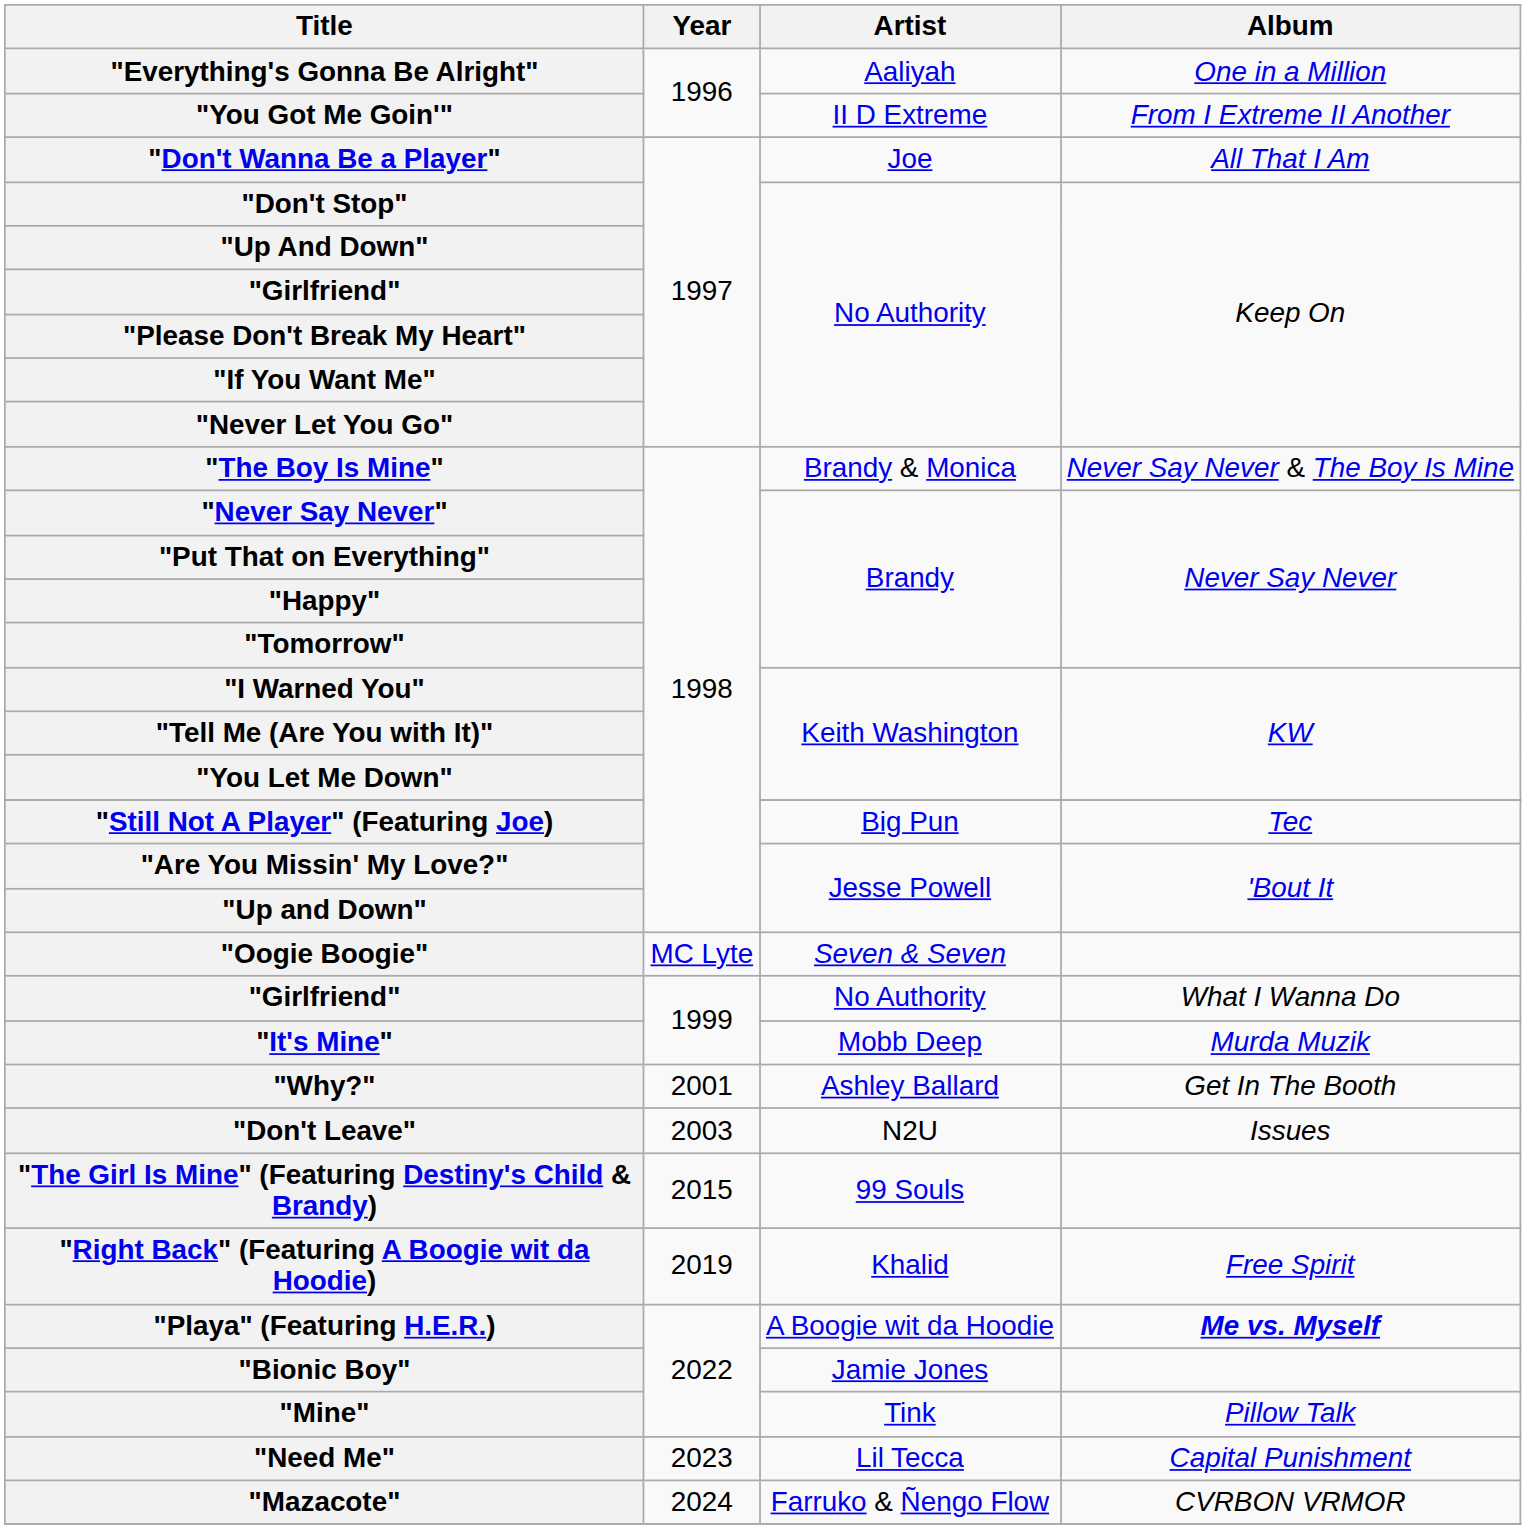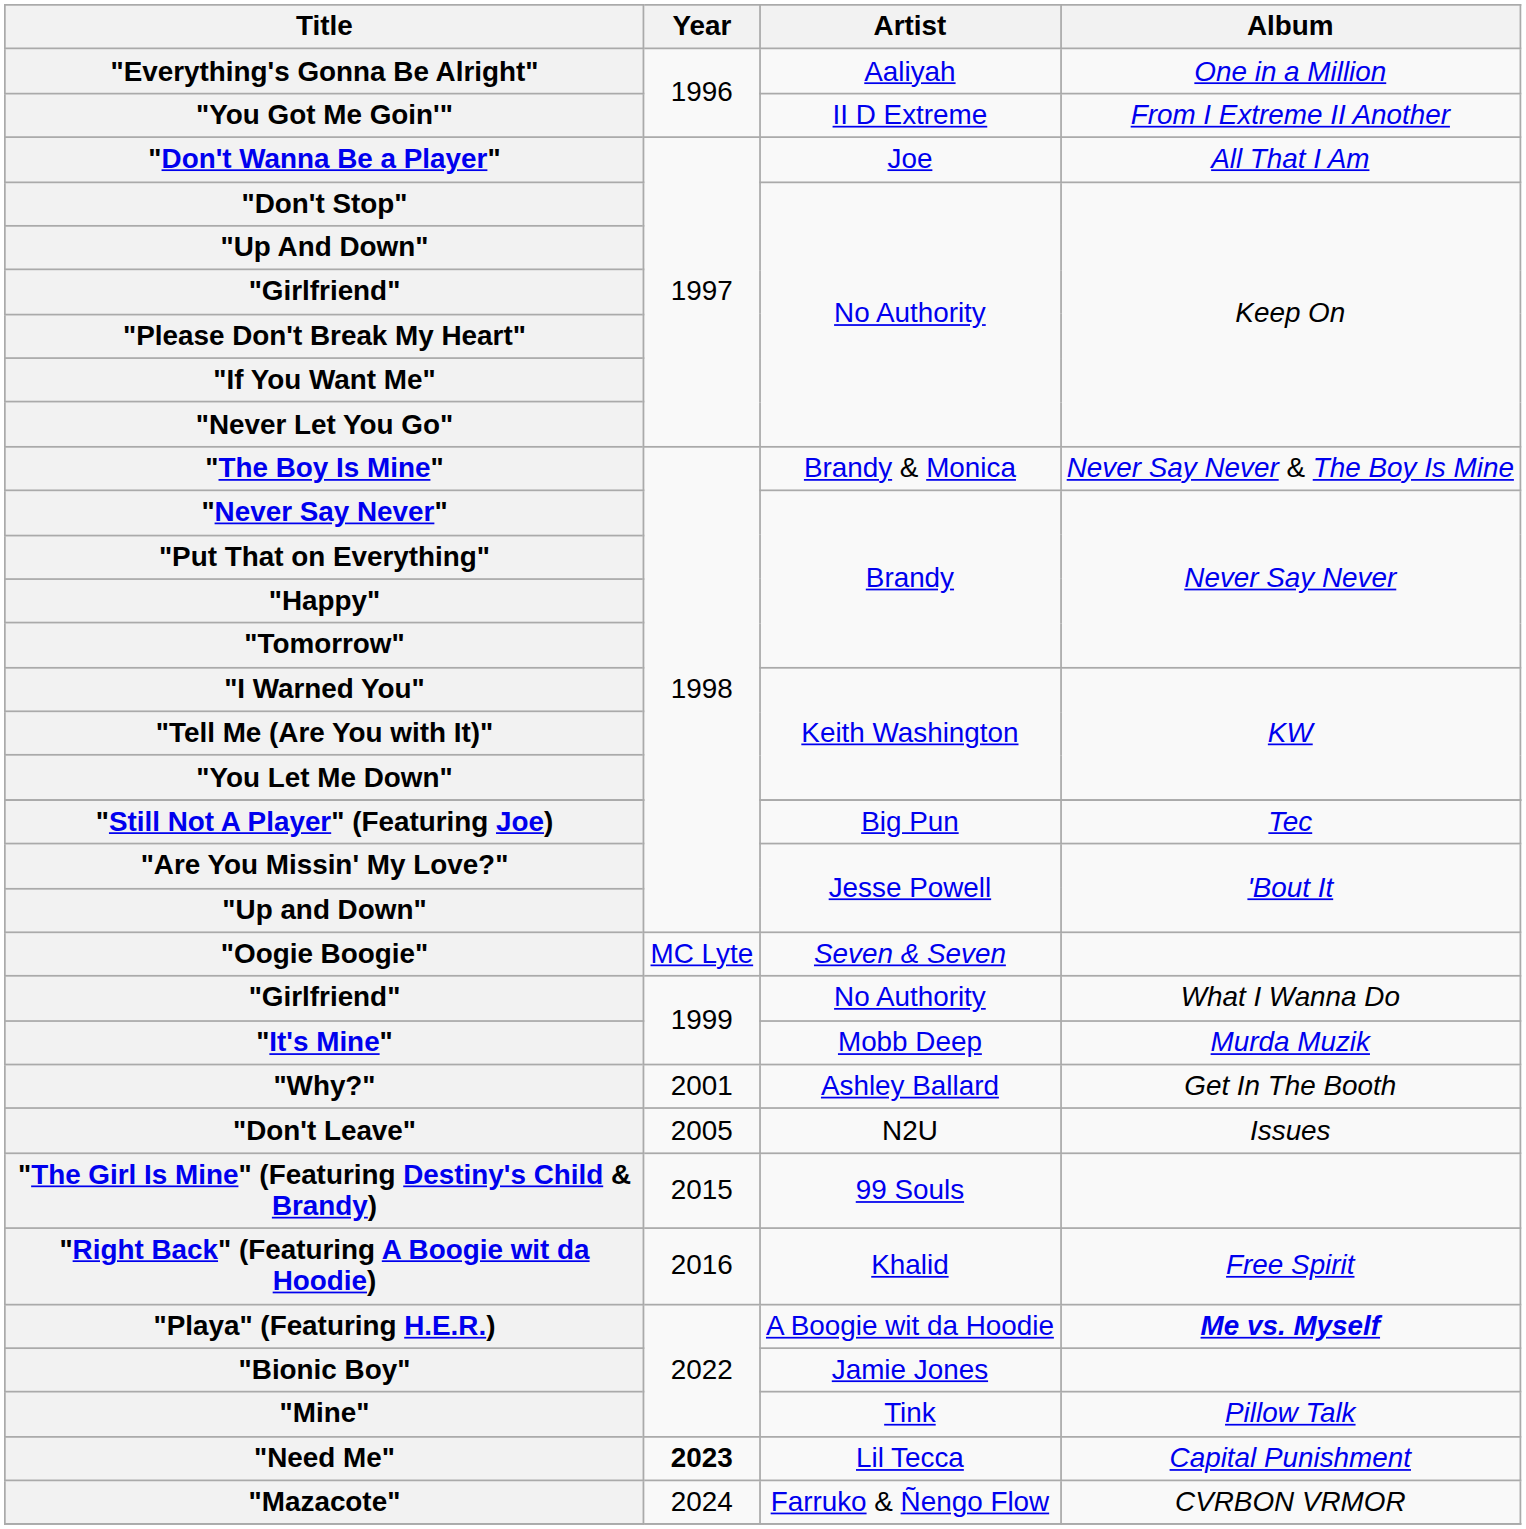 <table class="wikitable plainrowheaders" style="text-align:center;">
 <tr>
 <th scope="col" style="width:22.5em;">Title</th>
 <th scope="col">Year</th>
 <th scope="col">Artist</th>
 <th scope="col">Album</th>
 </tr>
 <tr>
 <th scope="row">"Everything's Gonna Be Alright"</th>
 <td rowspan="2">1996</td>
 <td><a href='#'>Aaliyah</a></td>
 <td><em><a href='#'>One in a Million</a></em></td>
 </tr>
 <tr>
 <th scope="row">"You Got Me Goin'"</th>
 <td><a href='#'>II D Extreme</a></td>
 <td><em><a href='#'>From I Extreme II Another</a></em></td>
 </tr>
 <tr>
 <th scope="row">"<a href='#'>Don't Wanna Be a Player</a>"</th>
 <td rowspan="7">1997</td>
 <td><a href='#'>Joe</a></td>
 <td><em><a href='#'>All That I Am</a></em></td>
 </tr>
 <tr>
 <th scope="row">"Don't Stop"</th>
 <td rowspan="6"><a href='#'>No Authority</a></td>
 <td rowspan="6"><em>Keep On</em></td>
 </tr>
 <tr>
 <th scope="row">"Up And Down"</th>
 </tr>
 <tr>
 <th scope="row">"Girlfriend"</th>
 </tr>
 <tr>
 <th scope="row">"Please Don't Break My Heart"</th>
 </tr>
 <tr>
 <th scope="row">"If You Want Me"</th>
 </tr>
 <tr>
 <th scope="row">"Never Let You Go"</th>
 </tr>
 <tr>
 <th scope="row">"<a href='#'>The Boy Is Mine</a>"</th>
 <td rowspan="12">1998</td>
 <td><a href='#'>Brandy</a> & <a href='#'>Monica</a></td>
 <td><a href='#'><em>Never Say Never</em></a> & <a href='#'><em>The Boy Is Mine</em></a></td>
 </tr>
 <tr>
 <th scope="row">"<a href='#'>Never Say Never</a>"</th>
 <td rowspan="4"><a href='#'>Brandy</a></td>
 <td rowspan="4"><em><a href='#'>Never Say Never</a></em></td>
 </tr>
 <tr>
 <th scope="row">"Put That on Everything"</th>
 </tr>
 <tr>
 <th scope="row">"Happy"</th>
 </tr>
 <tr>
 <th scope="row">"Tomorrow"</th>
 </tr>
 <tr>
 <th scope="row">"I Warned You"</th>
 <td rowspan="3"><a href='#'>Keith Washington</a></td>
 <td rowspan="3"><em><a href='#'>KW</a></em></td>
 </tr>
 <tr>
 <th scope="row">"Tell Me (Are You with It)"</th>
 </tr>
 <tr>
 <th scope="row">"You Let Me Down"</th>
 </tr>
 <tr>
 </tr>
 <tr>
 <th scope="row">"<a href='#'>Still Not A Player</a>" (Featuring <a href='#'>Joe</a>)</th>
 <td><a href='#'>Big Pun</a></td>
 <td><em><a href='#'>Tec</a></em></td>
 </tr>
 <tr>
 <th scope="row">"Are You Missin' My Love?"</th>
 <td rowspan="2"><a href='#'>Jesse Powell</a></td>
 <td rowspan="2"><em><a href='#'>'Bout It</a></em></td>
 </tr>
 <tr>
 <th scope="row">"Up and Down"</th>
 </tr>
 <tr>
 <th scope="row">"Oogie Boogie"</th>
 <td><a href='#'>MC Lyte</a></td>
 <td><em><a href='#'>Seven & Seven</a></em></td>
 </tr>
 <tr>
 <th scope="row">"Girlfriend"</th>
 <td rowspan="2">1999</td>
 <td><a href='#'>No Authority</a></td>
 <td><em>What I Wanna Do</em></td>
 </tr>
 <tr>
 <th scope="row">"<a href='#'>It's Mine</a>"</th>
 <td><a href='#'>Mobb Deep</a></td>
 <td><em><a href='#'>Murda Muzik</a></em></td>
 </tr>
 <tr>
 <th scope="row">"Why?"</th>
 <td>2001</td>
 <td><a href='#'>Ashley Ballard</a></td>
 <td><em>Get In The Booth</em></td>
 </tr>
 <tr>
 <th scope="row">"Don't Leave"</th>
-<td>2003</td>
+<td>2005</td>
 <td>N2U</td>
 <td><em>Issues</em></td>
 </tr>
 <tr>
 <th scope="row">"<a href='#'>The Girl Is Mine</a>" (Featuring <a href='#'>Destiny's Child</a> & <a href='#'>Brandy</a>) </th>
 <td>2015</td>
 <td><a href='#'>99 Souls</a></td>
 <td></td>
 </tr>
 <tr>
 <th scope="row">"<a href='#'>Right Back</a>" (Featuring <a href='#'>A Boogie wit da Hoodie</a>) </th>
-<td>2019</td>
+<td>2016</td>
 <td><a href='#'>Khalid</a></td>
 <td><em><a href='#'>Free Spirit</a></em></td>
 </tr>
 <tr>
 <th scope="row">"Playa" (Featuring <a href='#'>H.E.R.</a>)</th>
 <td rowspan="3">2022</td>
 <td><a href='#'>A Boogie wit da Hoodie</a></td>
 <td><strong><em><a href='#'>Me vs. Myself</a></em></strong></td>
 </tr>
 <tr>
 <th scope="row">"Bionic Boy"</th>
 <td><a href='#'>Jamie Jones</a></td>
 <td></td>
 </tr>
 <tr>
 <th scope="row">"Mine"</th>
 <td><a href='#'>Tink</a></td>
 <td><em><a href='#'>Pillow Talk</a></em></td>
 </tr>
 <tr>
 <th scope="row">"Need Me"</th>
-<td>2023</td>
+<td><strong>2023</strong></td>
 <td><a href='#'>Lil Tecca</a></td>
 <td><em><a href='#'>Capital Punishment</a></em></td>
 </tr>
 <tr>
 <th scope="row">"Mazacote"</th>
 <td>2024</td>
 <td><a href='#'>Farruko</a> & <a href='#'>Ñengo Flow</a></td>
 <td><em>CVRBON VRMOR</em></td>
 </tr>
 <tr>
 </tr>
 </table>
